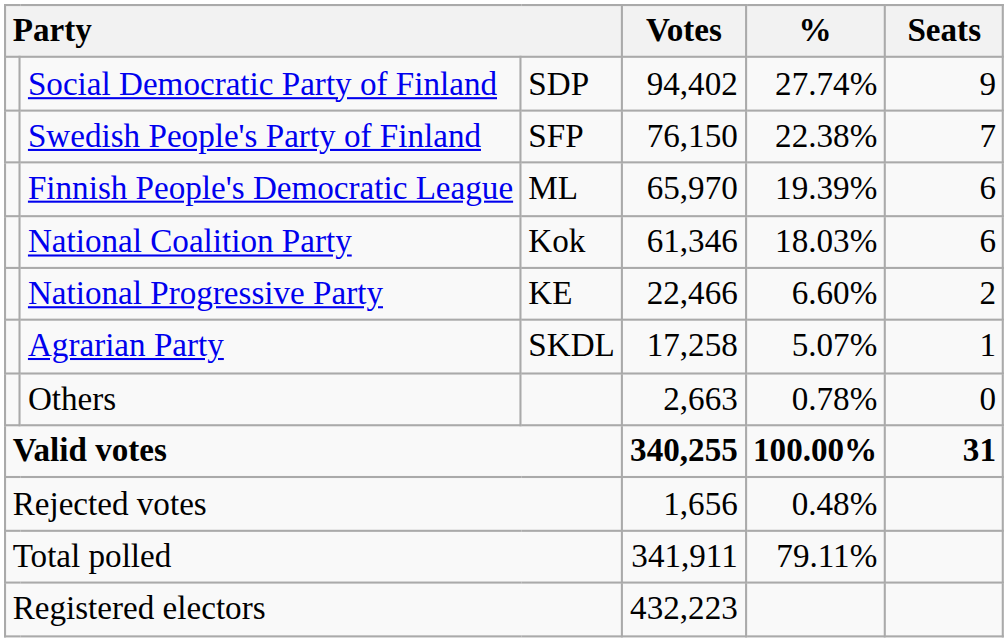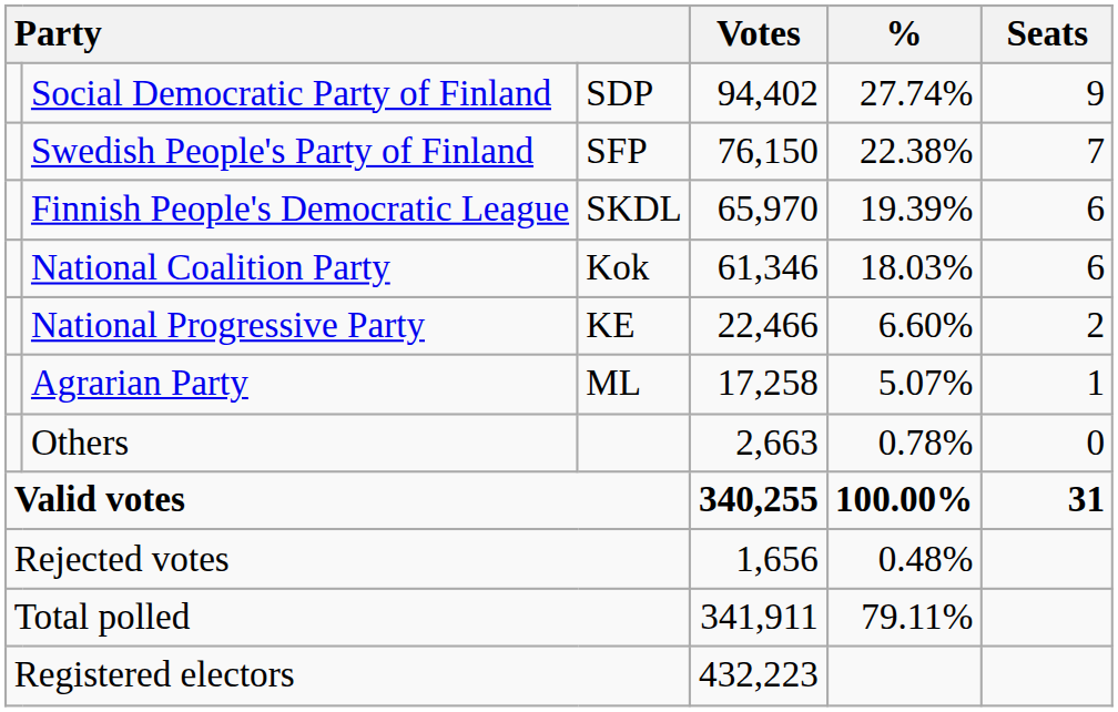 <table class="wikitable" border="1" style="text-align:right;">
 <tr>
 <th style="text-align:left;" colspan=3>Party</th>
 <th align=center width="50">Votes</th>
 <th align=center width="50">%</th>
 <th align=center width="50">Seats</th>
 </tr>
 <tr>
 <td></td>
 <td align=left style="white-space: nowrap;"><a href='#'>Social Democratic Party of Finland</a></td>
 <td align=left>SDP</td>
 <td>94,402</td>
 <td>27.74%</td>
 <td>9</td>
 </tr>
 <tr>
 <td></td>
 <td align=left><a href='#'>Swedish People's Party of Finland</a></td>
 <td align=left>SFP</td>
 <td>76,150</td>
 <td>22.38%</td>
 <td>7</td>
 </tr>
 <tr>
 <td></td>
 <td align=left><a href='#'>Finnish People's Democratic League</a></td>
-<td align=left>ML</td>
+<td align=left>SKDL</td>
 <td>65,970</td>
 <td>19.39%</td>
 <td>6</td>
 </tr>
 <tr>
 <td></td>
 <td align=left><a href='#'>National Coalition Party</a></td>
 <td align=left>Kok</td>
 <td>61,346</td>
 <td>18.03%</td>
 <td>6</td>
 </tr>
 <tr>
 <td></td>
 <td align=left><a href='#'>National Progressive Party</a></td>
 <td align=left>KE</td>
 <td>22,466</td>
 <td>6.60%</td>
 <td>2</td>
 </tr>
 <tr>
 <td></td>
 <td align=left><a href='#'>Agrarian Party</a></td>
-<td align=left>SKDL</td>
+<td align=left>ML</td>
 <td>17,258</td>
 <td>5.07%</td>
 <td>1</td>
 </tr>
 <tr>
 <td></td>
 <td align=left>Others</td>
 <td align=left></td>
 <td>2,663</td>
 <td>0.78%</td>
 <td>0</td>
 </tr>
 <tr style="font-weight:bold">
 <td align=left colspan=3>Valid votes</td>
 <td>340,255</td>
 <td>100.00%</td>
 <td>31</td>
 </tr>
 <tr>
 <td align=left colspan=3>Rejected votes</td>
 <td>1,656</td>
 <td>0.48%</td>
 <td></td>
 </tr>
 <tr>
 <td align=left colspan=3>Total polled</td>
 <td>341,911</td>
 <td>79.11%</td>
 <td></td>
 </tr>
 <tr>
 <td align=left colspan=3>Registered electors</td>
 <td>432,223</td>
 <td></td>
 <td></td>
 </tr>
 </table>
